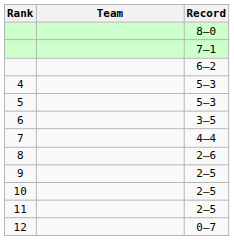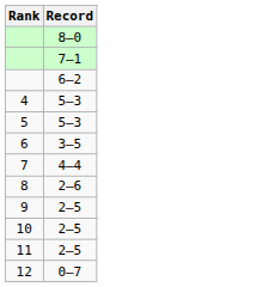 <table class="wikitable" style="text-align:center" style="font-size:90%;">
 <tr>
 <th>Rank</th>
-<th width=170>Team</th>
 <th>Record</th>
 </tr>
 <tr style="background:#cfc;">
 <td align=center></td>
-<td align=left></td>
 <td align=center>8–0</td>
 </tr>
 <tr style="background:#cfc;">
 <td align=center></td>
-<td align=left></td>
 <td align=center>7–1</td>
 </tr>
 <tr>
 <td align=center></td>
-<td align=left></td>
 <td align=center>6–2</td>
 </tr>
 <tr>
 <td align=center>4</td>
-<td align=left></td>
 <td align=center>5–3</td>
 </tr>
 <tr>
 <td align=center>5</td>
-<td align=left></td>
 <td align=center>5–3</td>
 </tr>
 <tr>
 <td align=center>6</td>
-<td align=left></td>
 <td align=center>3–5</td>
 </tr>
 <tr>
 <td align=center>7</td>
-<td align=left></td>
 <td align=center>4–4</td>
 </tr>
 <tr>
 <td align=center>8</td>
-<td align=left></td>
 <td align=center>2–6</td>
 </tr>
 <tr>
 <td align=center>9</td>
-<td align=left></td>
 <td align=center>2–5</td>
 </tr>
 <tr>
 <td align=center>10</td>
-<td align=left></td>
 <td align=center>2–5</td>
 </tr>
 <tr>
 <td align=center>11</td>
-<td align=left></td>
 <td align=center>2–5</td>
 </tr>
 <tr>
 <td align=center>12</td>
-<td align=left></td>
 <td align=center>0–7</td>
 </tr>
 </table>
